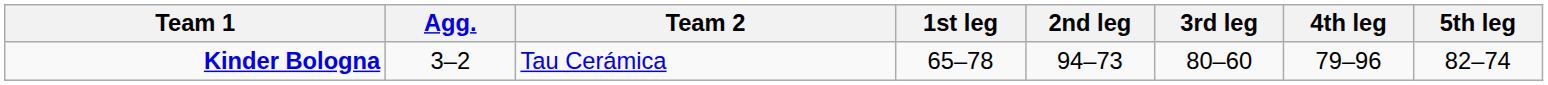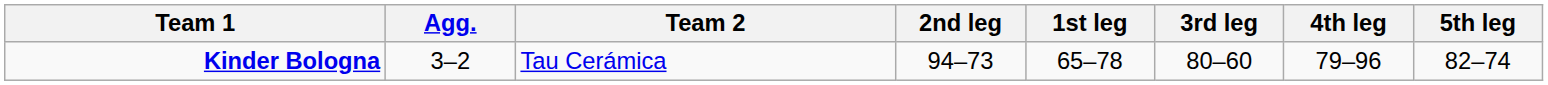 <table class=wikitable style="text-align:center">
 <tr>
 <th width=250>Team 1</th>
 <th width=80><a href='#'>Agg.</a></th>
 <th width=250>Team 2</th>
+<th width=80>2nd leg</th>
 <th width=80>1st leg</th>
-<th width=80>2nd leg</th>
 <th width=80>3rd leg</th>
 <th width=80>4th leg</th>
 <th width=80>5th leg</th>
 </tr>
 <tr>
 <td style="text-align:right"><strong><a href='#'>Kinder Bologna</a></strong> </td>
 <td>3–2</td>
 <td style="text-align:left"> <a href='#'>Tau Cerámica</a></td>
+<td>94–73</td>
 <td>65–78</td>
-<td>94–73</td>
 <td>80–60</td>
 <td>79–96</td>
 <td>82–74</td>
 </tr>
 </table>
